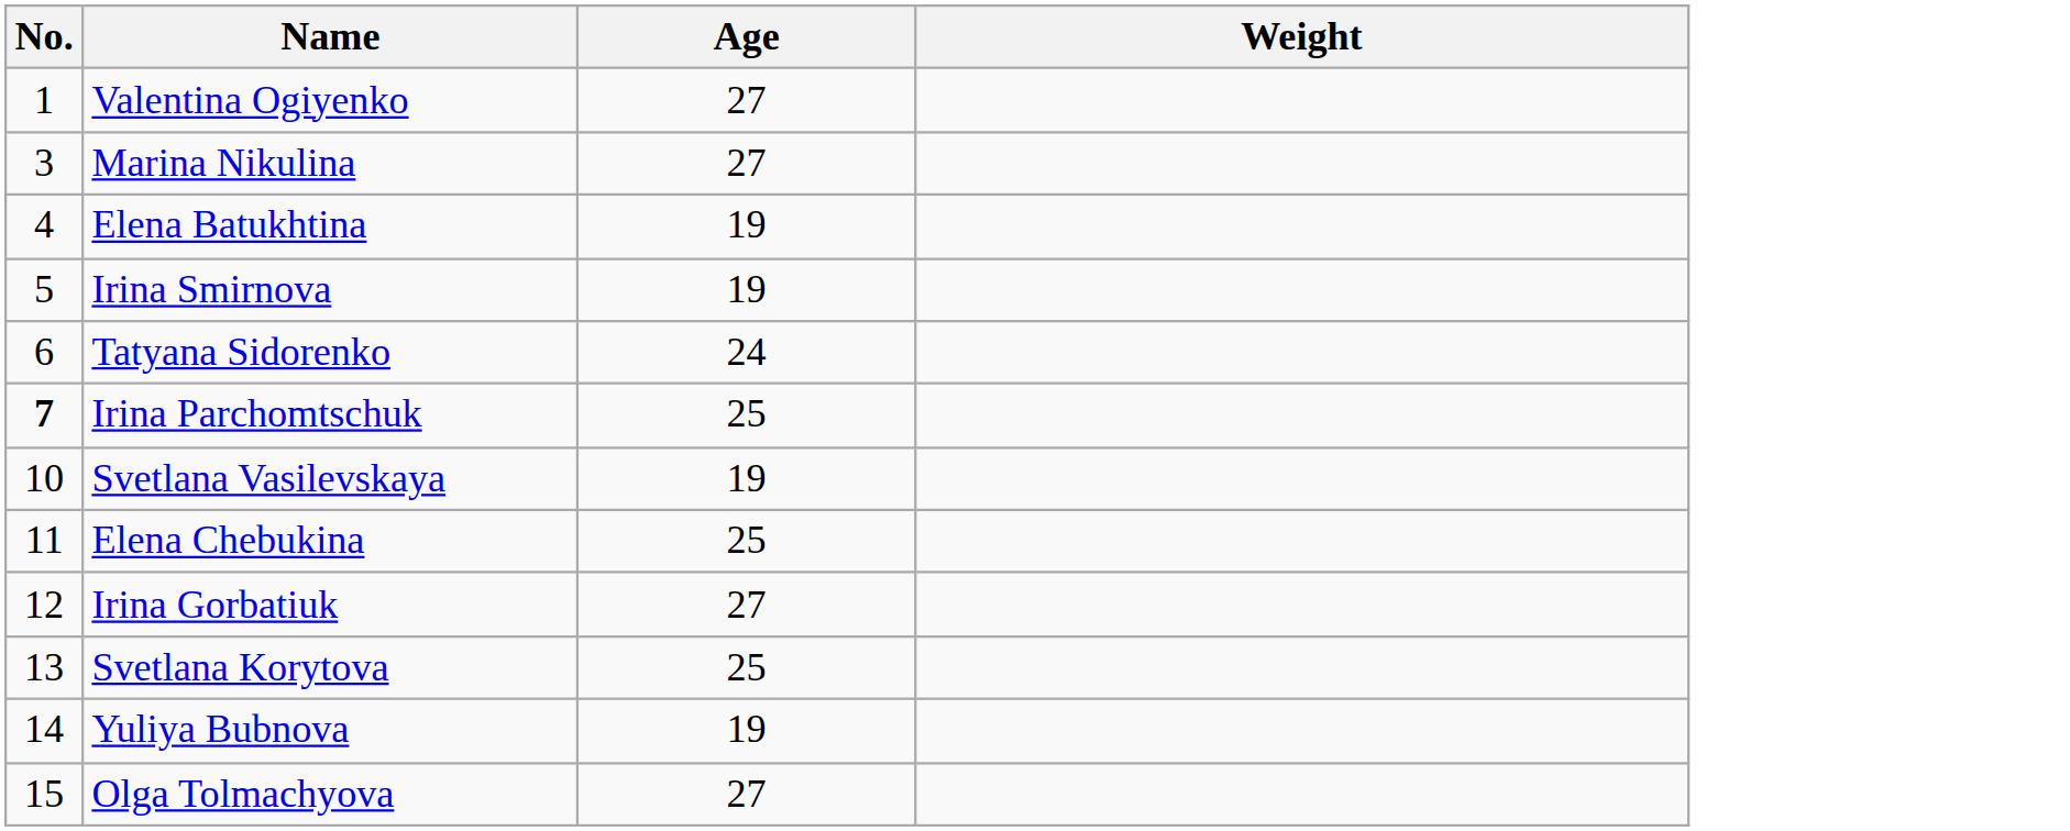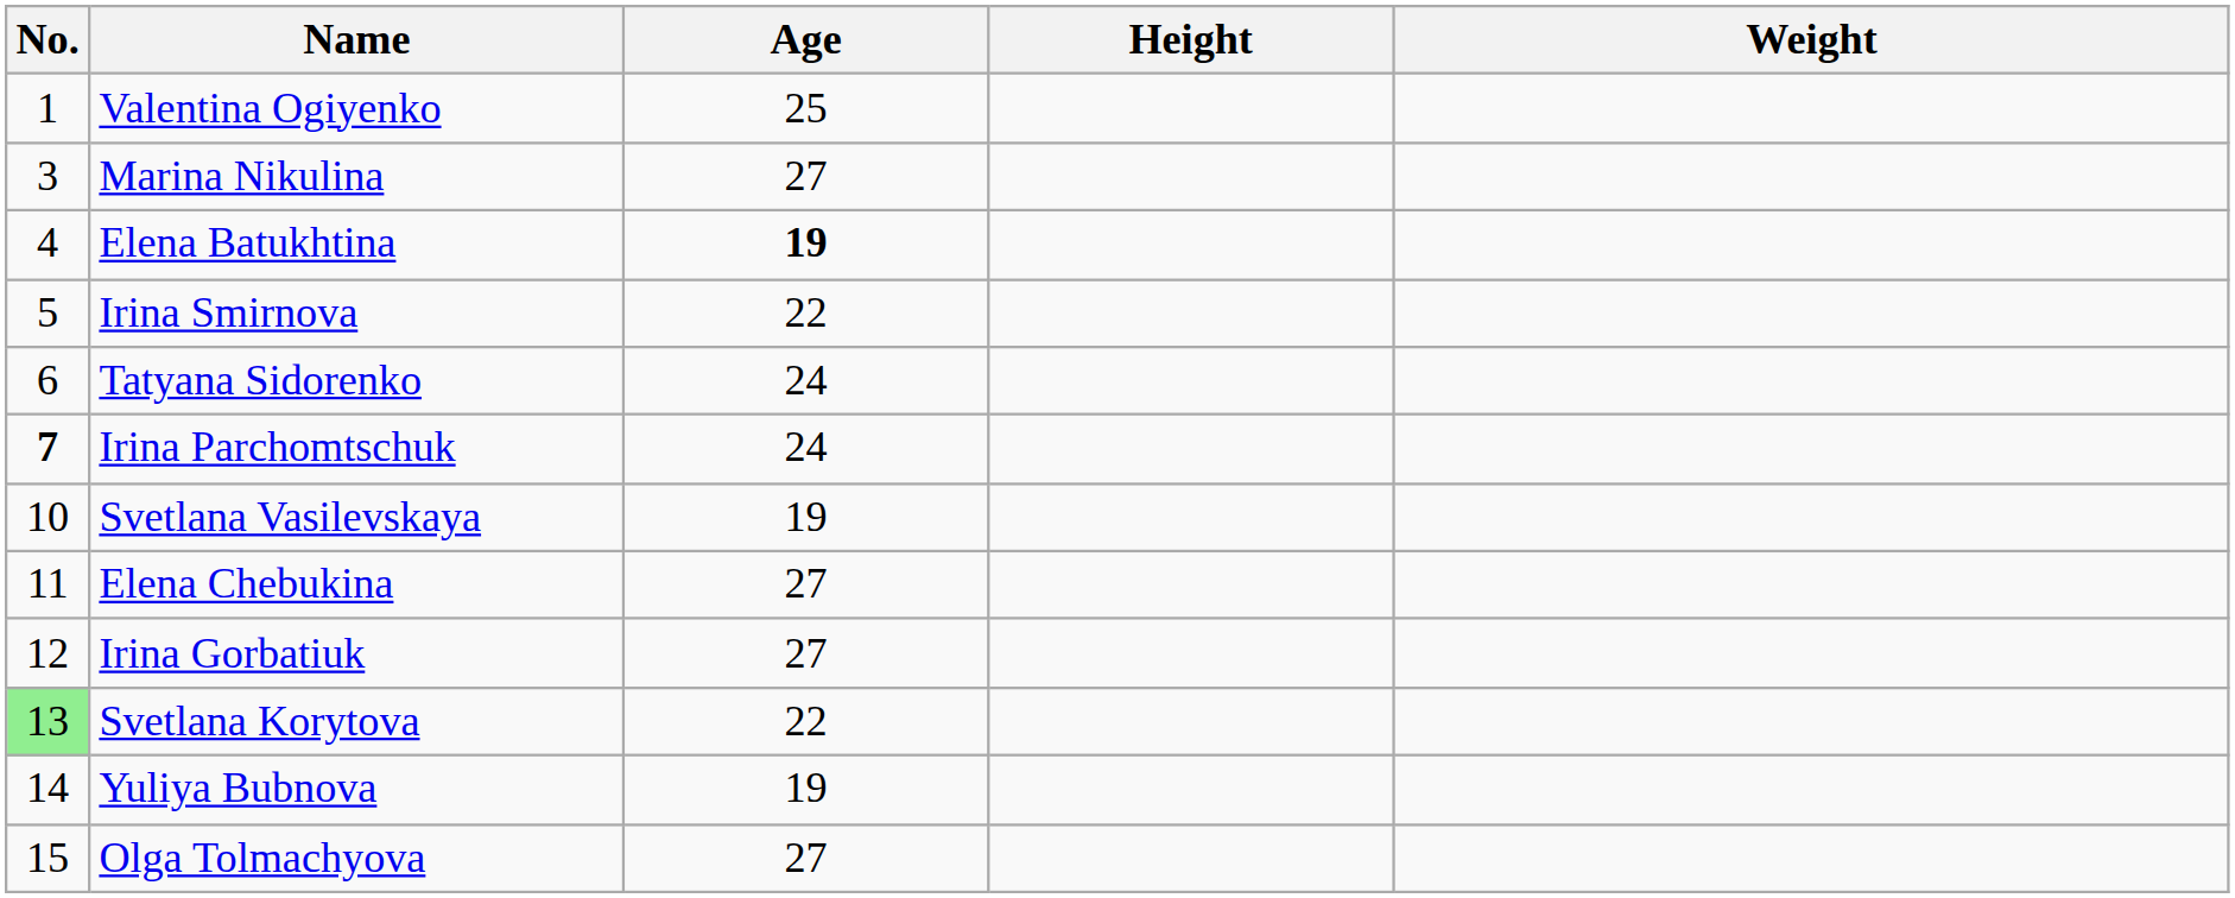 <table class="wikitable sortable" style="text-align:center;">
 <tr>
 <th>No.</th>
 <th style="width:12em">Name</th>
 <th style="width:8em">Age</th>
+<th style="width:9em">Height</th>
 <th style="width:19em">Weight</th>
 </tr>
 <tr>
 <td>1</td>
 <td align=left><a href='#'>Valentina Ogiyenko</a></td>
-<td>27</td>
+<td>25</td>
+<td></td>
 <td></td>
 </tr>
 <tr>
 <td>3</td>
 <td align=left><a href='#'>Marina Nikulina</a></td>
 <td>27</td>
 <td></td>
+<td></td>
 </tr>
 <tr>
 <td>4</td>
 <td align=left><a href='#'>Elena Batukhtina</a></td>
-<td>19</td>
+<td><strong>19</strong></td>
+<td></td>
 <td></td>
 </tr>
 <tr>
 <td>5</td>
 <td align=left><a href='#'>Irina Smirnova</a></td>
-<td>19</td>
+<td>22</td>
+<td></td>
 <td></td>
 </tr>
 <tr>
 <td>6</td>
 <td align=left><a href='#'>Tatyana Sidorenko</a></td>
 <td>24</td>
 <td></td>
+<td></td>
 </tr>
 <tr>
 <td><strong>7</strong></td>
 <td align=left><a href='#'>Irina Parchomtschuk</a></td>
-<td>25</td>
+<td>24</td>
+<td></td>
 <td></td>
 </tr>
 <tr>
 <td>10</td>
 <td align=left><a href='#'>Svetlana Vasilevskaya</a></td>
 <td>19</td>
 <td></td>
+<td></td>
 </tr>
 <tr>
 <td>11</td>
 <td align=left><a href='#'>Elena Chebukina</a></td>
-<td>25</td>
+<td>27</td>
+<td></td>
 <td></td>
 </tr>
 <tr>
 <td>12</td>
 <td align=left><a href='#'>Irina Gorbatiuk</a></td>
 <td>27</td>
 <td></td>
+<td></td>
 </tr>
 <tr>
-<td>13</td>
+<td style="background: lightgreen;">13</td>
 <td align=left><a href='#'>Svetlana Korytova</a></td>
-<td>25</td>
+<td>22</td>
+<td></td>
 <td></td>
 </tr>
 <tr>
 <td>14</td>
 <td align=left><a href='#'>Yuliya Bubnova</a></td>
 <td>19</td>
 <td></td>
+<td></td>
 </tr>
 <tr>
 <td>15</td>
 <td align=left><a href='#'>Olga Tolmachyova</a></td>
 <td>27</td>
 <td></td>
+<td></td>
 </tr>
 </table>
